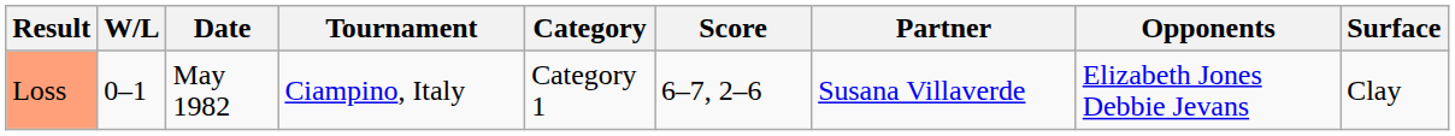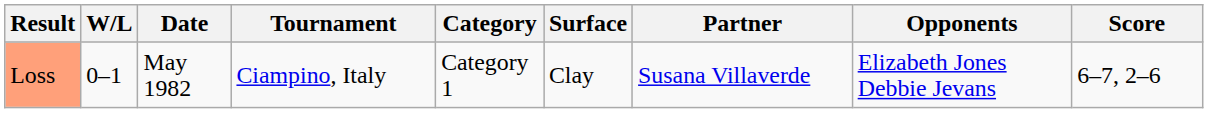 <table class="sortable wikitable">
 <tr>
 <th>Result</th>
 <th style="width:30px" class="unsortable">W/L</th>
 <th style="width:55px">Date</th>
 <th style="width:130px">Tournament</th>
 <th style="width:65px">Category</th>
-<th style="width:80px" class="unsortable">Score</th>
+<th style="width:50px">Surface</th>
 <th style="width:140px">Partner</th>
 <th style="width:140px">Opponents</th>
-<th style="width:50px">Surface</th>
+<th style="width:80px" class="unsortable">Score</th>
 </tr>
 <tr>
 <td style="background:#FFA07A;">Loss</td>
 <td>0–1</td>
 <td>May 1982</td>
 <td><a href='#'>Ciampino</a>, Italy</td>
 <td>Category 1</td>
-<td>6–7, 2–6</td>
+<td>Clay</td>
 <td> <a href='#'>Susana Villaverde</a></td>
 <td> <a href='#'>Elizabeth Jones</a> <br>  <a href='#'>Debbie Jevans</a></td>
-<td>Clay</td>
+<td>6–7, 2–6</td>
 </tr>
 </table>
